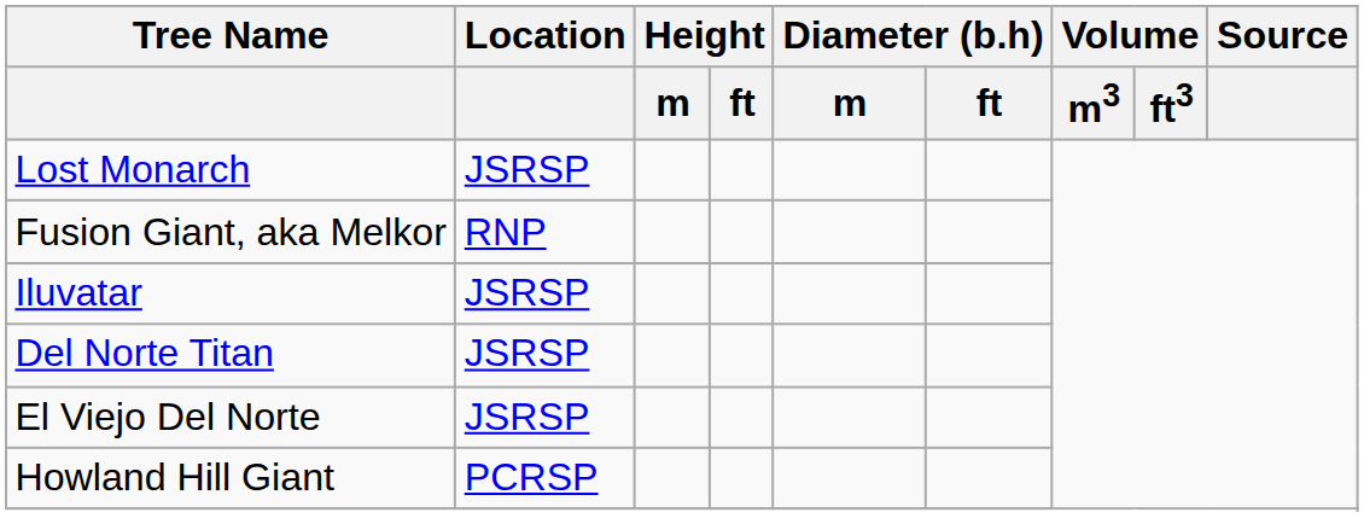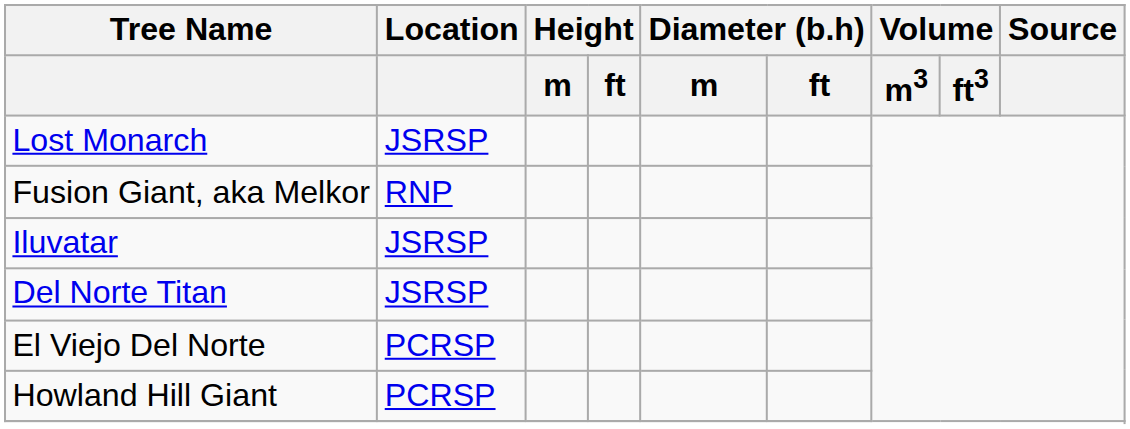 <table class="wikitable">
 <tr>
 <th>Tree Name</th>
 <th>Location</th>
 <th colspan=2>Height</th>
 <th colspan=2>Diameter (b.h)</th>
 <th colspan=2>Volume</th>
 <th>Source</th>
 </tr>
 <tr>
 <th></th>
 <th></th>
 <th>m</th>
 <th>ft</th>
 <th>m</th>
 <th>ft</th>
 <th>m<sup>3</sup></th>
 <th>ft<sup>3</sup></th>
 <th></th>
 </tr>
 <tr>
 <td><a href='#'>Lost Monarch</a></td>
 <td><a href='#'>JSRSP</a></td>
 <td></td>
 <td></td>
 <td></td>
 <td></td>
 </tr>
 <tr>
 <td>Fusion Giant, aka Melkor</td>
 <td><a href='#'>RNP</a></td>
 <td></td>
 <td></td>
 <td></td>
 <td></td>
 </tr>
 <tr>
 <td><a href='#'>Iluvatar</a></td>
 <td><a href='#'>JSRSP</a></td>
 <td></td>
 <td></td>
 <td></td>
 <td></td>
 </tr>
 <tr>
 <td><a href='#'>Del Norte Titan</a></td>
 <td><a href='#'>JSRSP</a></td>
 <td></td>
 <td></td>
 <td></td>
 <td></td>
 </tr>
 <tr>
 <td>El Viejo Del Norte</td>
-<td><a href='#'>JSRSP</a></td>
+<td><a href='#'>PCRSP</a></td>
 <td></td>
 <td></td>
 <td></td>
 <td></td>
 </tr>
 <tr>
 <td>Howland Hill Giant</td>
 <td><a href='#'>PCRSP</a></td>
 <td></td>
 <td></td>
 <td></td>
 <td></td>
 </tr>
 <tr>
 </tr>
 </table>
